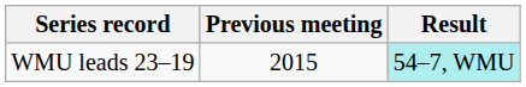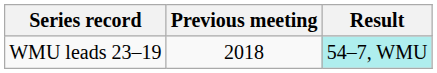 <table class="wikitable">
 <tr align="center">
 <th>Series record</th>
 <th>Previous meeting</th>
 <th>Result</th>
 </tr>
 <tr align="center">
 <td>WMU leads 23–19</td>
-<td>2015</td>
+<td>2018</td>
 <td style="background: paleturquoise;">54–7, WMU</td>
 </tr>
 </table>
